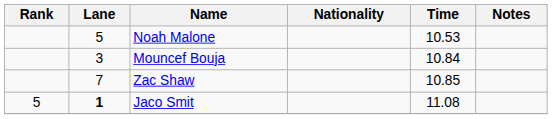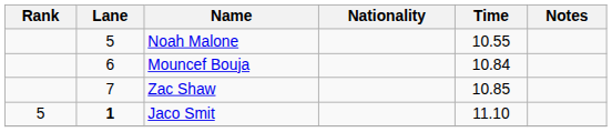 <table class="wikitable sortable" style="text-align:center; width:50%">
 <tr>
 <th>Rank</th>
 <th>Lane</th>
 <th>Name</th>
 <th>Nationality</th>
 <th>Time</th>
 <th>Notes</th>
 </tr>
 <tr>
 <td></td>
 <td>5</td>
 <td align=left><a href='#'>Noah Malone</a></td>
 <td align=left></td>
-<td>10.53</td>
+<td>10.55</td>
 <td></td>
 </tr>
 <tr>
 <td></td>
-<td>3</td>
+<td>6</td>
 <td align=left><a href='#'>Mouncef Bouja</a></td>
 <td align=left></td>
 <td>10.84</td>
 <td></td>
 </tr>
 <tr>
 <td></td>
 <td>7</td>
 <td align=left><a href='#'>Zac Shaw</a></td>
 <td align=left></td>
 <td>10.85</td>
 <td></td>
 </tr>
 <tr>
 <td>5</td>
 <td><strong>1</strong></td>
 <td align=left><a href='#'>Jaco Smit</a></td>
 <td align=left></td>
-<td>11.08</td>
+<td>11.10</td>
 <td></td>
 </tr>
 <tr>
 </tr>
 </table>
